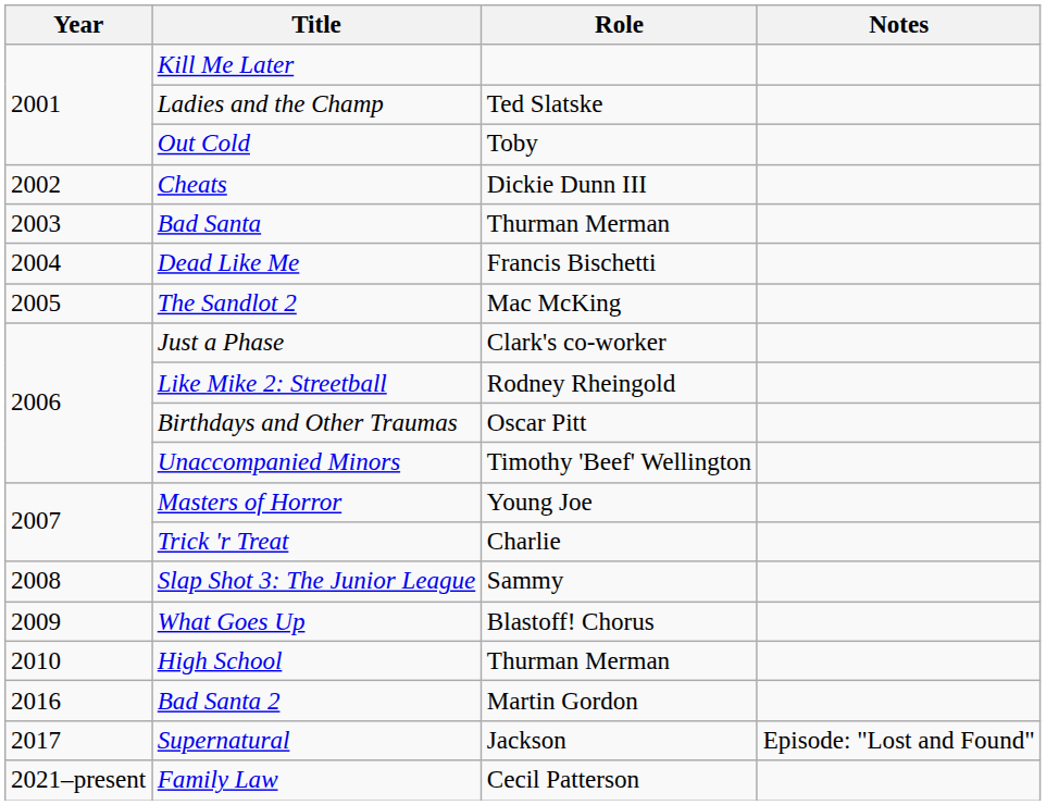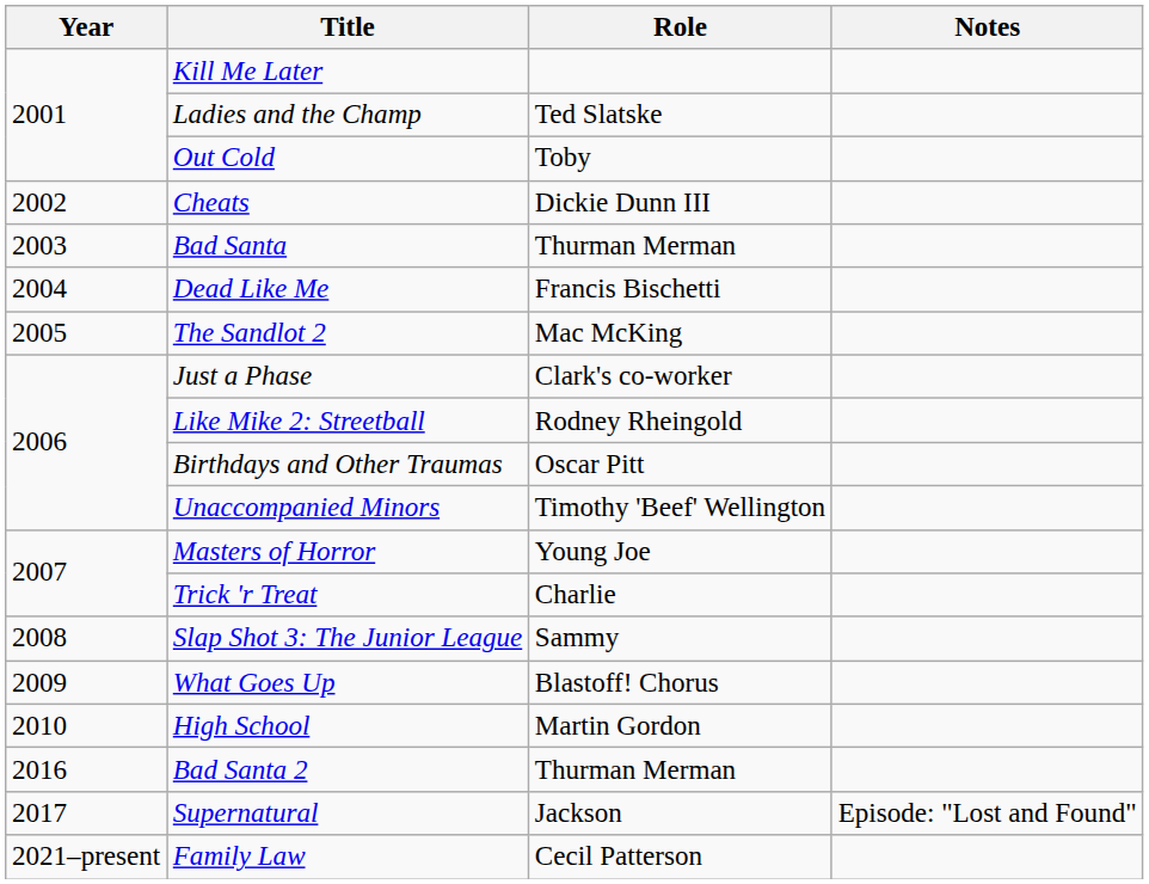 <table class="wikitable sortable">
 <tr>
 <th>Year</th>
 <th>Title</th>
 <th>Role</th>
 <th class="unsortable">Notes</th>
 </tr>
 <tr>
 <td rowspan=3>2001</td>
 <td><em><a href='#'>Kill Me Later</a></em></td>
 <td></td>
 <td></td>
 </tr>
 <tr>
 <td><em>Ladies and the Champ</em></td>
 <td>Ted Slatske</td>
 <td></td>
 </tr>
 <tr>
 <td><em><a href='#'>Out Cold</a></em></td>
 <td>Toby</td>
 <td></td>
 </tr>
 <tr>
 <td>2002</td>
 <td><em><a href='#'>Cheats</a></em></td>
 <td>Dickie Dunn III</td>
 <td></td>
 </tr>
 <tr>
 <td>2003</td>
 <td><em><a href='#'>Bad Santa</a></em></td>
 <td>Thurman Merman</td>
 <td></td>
 </tr>
 <tr>
 <td>2004</td>
 <td><em><a href='#'>Dead Like Me</a></em></td>
 <td>Francis Bischetti</td>
 <td></td>
 </tr>
 <tr>
 <td>2005</td>
 <td><em><a href='#'>The Sandlot 2</a></em></td>
 <td>Mac McKing</td>
 <td></td>
 </tr>
 <tr>
 <td rowspan=4>2006</td>
 <td><em>Just a Phase</em></td>
 <td>Clark's co-worker</td>
 <td></td>
 </tr>
 <tr>
 <td><em><a href='#'>Like Mike 2: Streetball</a></em></td>
 <td>Rodney Rheingold</td>
 <td></td>
 </tr>
 <tr>
 <td><em>Birthdays and Other Traumas</em></td>
 <td>Oscar Pitt</td>
 <td></td>
 </tr>
 <tr>
 <td><em><a href='#'>Unaccompanied Minors</a></em></td>
 <td>Timothy 'Beef' Wellington</td>
 <td></td>
 </tr>
 <tr>
 <td rowspan=2>2007</td>
 <td><em><a href='#'>Masters of Horror</a></em></td>
 <td>Young Joe</td>
 <td></td>
 </tr>
 <tr>
 <td><em><a href='#'>Trick 'r Treat</a></em></td>
 <td>Charlie</td>
 <td></td>
 </tr>
 <tr>
 <td>2008</td>
 <td><em><a href='#'>Slap Shot 3: The Junior League</a></em></td>
 <td>Sammy</td>
 <td></td>
 </tr>
 <tr>
 <td>2009</td>
 <td><em><a href='#'>What Goes Up</a></em></td>
 <td>Blastoff! Chorus</td>
 <td></td>
 </tr>
 <tr>
 <td>2010</td>
 <td><em><a href='#'>High School</a></em></td>
-<td>Thurman Merman</td>
+<td>Martin Gordon</td>
 <td></td>
 </tr>
 <tr>
 <td>2016</td>
 <td><em><a href='#'>Bad Santa 2</a></em></td>
-<td>Martin Gordon</td>
+<td>Thurman Merman</td>
 <td></td>
 </tr>
 <tr>
 <td>2017</td>
 <td><em><a href='#'>Supernatural</a></em></td>
 <td>Jackson</td>
 <td>Episode: "Lost and Found"</td>
 </tr>
 <tr>
 <td>2021–present</td>
 <td><em><a href='#'>Family Law</a></em></td>
 <td>Cecil Patterson</td>
 <td></td>
 </tr>
 </table>
